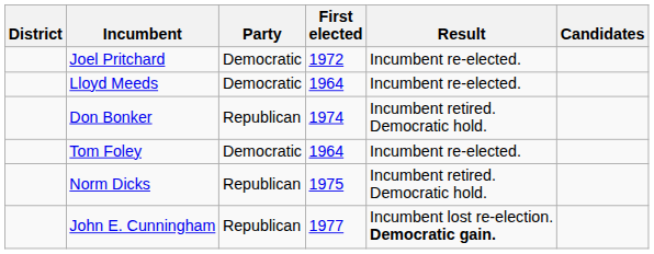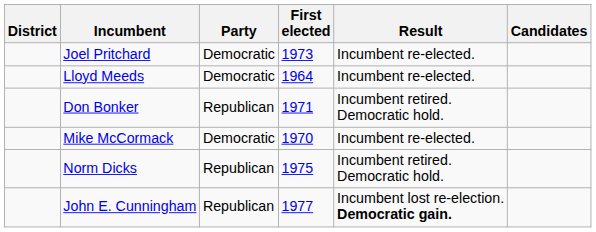 <table class=wikitable>
 <tr valign=bottom>
 <th>District</th>
 <th>Incumbent</th>
 <th>Party</th>
 <th>First<br>elected</th>
 <th>Result</th>
 <th>Candidates</th>
 </tr>
 <tr>
 <td></td>
 <td><a href='#'>Joel Pritchard</a></td>
 <td>Democratic</td>
-<td><a href='#'>1972</a></td>
+<td><a href='#'>1973</a></td>
 <td>Incumbent re-elected.</td>
 <td nowrap></td>
 </tr>
 <tr>
 <td></td>
 <td><a href='#'>Lloyd Meeds</a></td>
 <td>Democratic</td>
 <td><a href='#'>1964</a></td>
 <td>Incumbent re-elected.</td>
 <td nowrap></td>
 </tr>
 <tr>
 <td></td>
 <td><a href='#'>Don Bonker</a></td>
 <td>Republican</td>
-<td><a href='#'>1974</a></td>
+<td><a href='#'>1971</a></td>
 <td>Incumbent retired.<br>Democratic hold.</td>
 <td nowrap></td>
 </tr>
 <tr>
 <td></td>
-<td><a href='#'>Tom Foley</a></td>
+<td><a href='#'>Mike McCormack</a></td>
 <td>Democratic</td>
-<td><a href='#'>1964</a></td>
+<td><a href='#'>1970</a></td>
 <td>Incumbent re-elected.</td>
 <td nowrap></td>
 </tr>
 <tr>
 <td></td>
 <td><a href='#'>Norm Dicks</a></td>
 <td>Republican</td>
 <td><a href='#'>1975</a></td>
 <td>Incumbent retired.<br>Democratic hold.</td>
 <td nowrap></td>
 </tr>
 <tr>
 <td></td>
 <td><a href='#'>John E. Cunningham</a></td>
 <td>Republican</td>
 <td><a href='#'>1977 </a></td>
 <td>Incumbent lost re-election.<br><strong>Democratic gain.</strong></td>
 <td nowrap></td>
 </tr>
 </table>
